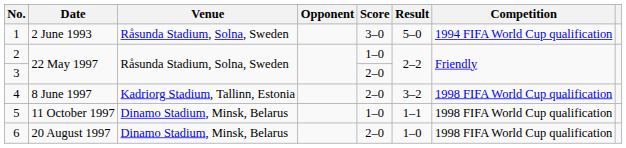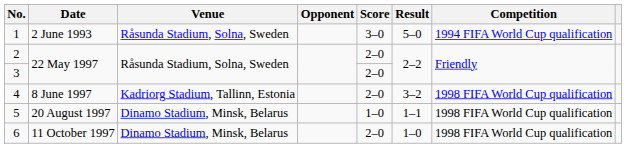 <table class="wikitable sortable">
 <tr>
 <th scope="col">No.</th>
 <th scope="col">Date</th>
 <th scope="col">Venue</th>
 <th scope="col">Opponent</th>
 <th scope="col">Score</th>
 <th scope="col">Result</th>
 <th scope="col">Competition</th>
 <th scope="col" class="unsortable"></th>
 </tr>
 <tr>
 <td align="center">1</td>
 <td>2 June 1993</td>
 <td><a href='#'>Råsunda Stadium</a>, <a href='#'>Solna</a>, Sweden</td>
 <td></td>
 <td align="center">3–0</td>
 <td align="center">5–0</td>
 <td><a href='#'>1994 FIFA World Cup qualification</a></td>
 <td></td>
 </tr>
 <tr>
 <td align="center">2</td>
 <td rowspan="2">22 May 1997</td>
 <td rowspan="2">Råsunda Stadium, Solna, Sweden</td>
 <td rowspan="2"></td>
-<td align="center">1–0</td>
+<td align="center">2–0</td>
 <td rowspan="2" style="text-align:center">2–2</td>
 <td rowspan="2"><a href='#'>Friendly</a></td>
 <td rowspan="2"></td>
 </tr>
 <tr>
 <td align="center">3</td>
 <td align="center">2–0</td>
 </tr>
 <tr>
 <td align="center">4</td>
 <td>8 June 1997</td>
 <td><a href='#'>Kadriorg Stadium</a>, Tallinn, Estonia</td>
 <td></td>
 <td align="center">2–0</td>
 <td align="center">3–2</td>
 <td><a href='#'>1998 FIFA World Cup qualification</a></td>
 <td></td>
 </tr>
 <tr>
 <td align="center">5</td>
-<td>11 October 1997</td>
+<td>20 August 1997</td>
 <td><a href='#'>Dinamo Stadium</a>, Minsk, Belarus</td>
 <td></td>
 <td align="center">1–0</td>
 <td align="center">1–1</td>
 <td>1998 FIFA World Cup qualification</td>
 <td></td>
 </tr>
 <tr>
 <td align="center">6</td>
-<td>20 August 1997</td>
+<td>11 October 1997</td>
 <td><a href='#'>Dinamo Stadium</a>, Minsk, Belarus</td>
 <td></td>
 <td align="center">2–0</td>
 <td align="center">1–0</td>
 <td>1998 FIFA World Cup qualification</td>
 <td></td>
 </tr>
 </table>
